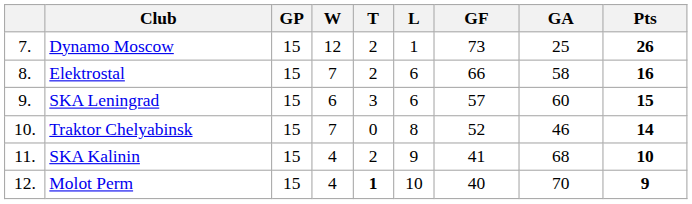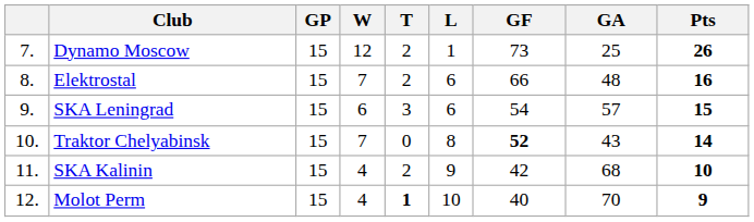 <table class="wikitable">
 <tr>
 <th width="30"></th>
 <th width="200">Club</th>
 <th width="30">GP</th>
 <th width="30">W</th>
 <th width="30">T</th>
 <th width="30">L</th>
 <th width="70">GF</th>
 <th width="70">GA</th>
 <th width="70">Pts</th>
 </tr>
 <tr bgcolor="#FFFFFF" align="center">
 <td>7.</td>
 <td align="left"><a href='#'>Dynamo Moscow</a></td>
 <td>15</td>
 <td>12</td>
 <td>2</td>
 <td>1</td>
 <td>73</td>
 <td>25</td>
 <td><strong>26</strong></td>
 </tr>
 <tr bgcolor="#FFFFFF" align="center">
 <td>8.</td>
 <td align="left"><a href='#'>Elektrostal</a></td>
 <td>15</td>
 <td>7</td>
 <td>2</td>
 <td>6</td>
 <td>66</td>
-<td>58</td>
+<td>48</td>
 <td><strong>16</strong></td>
 </tr>
 <tr bgcolor="#FFFFFF" align="center">
 <td>9.</td>
 <td align="left"><a href='#'>SKA Leningrad</a></td>
 <td>15</td>
 <td>6</td>
 <td>3</td>
 <td>6</td>
+<td>54</td>
 <td>57</td>
-<td>60</td>
 <td><strong>15</strong></td>
 </tr>
 <tr bgcolor="#FFFFFF" align="center">
 <td>10.</td>
 <td align="left"><a href='#'>Traktor Chelyabinsk</a></td>
 <td>15</td>
 <td>7</td>
 <td>0</td>
 <td>8</td>
-<td>52</td>
-<td>46</td>
+<td><strong>52</strong></td>
+<td>43</td>
 <td><strong>14</strong></td>
 </tr>
 <tr bgcolor="#FFFFFF" align="center">
 <td>11.</td>
 <td align="left"><a href='#'>SKA Kalinin</a></td>
 <td>15</td>
 <td>4</td>
 <td>2</td>
 <td>9</td>
-<td>41</td>
+<td>42</td>
 <td>68</td>
 <td><strong>10</strong></td>
 </tr>
 <tr bgcolor="#FFFFFF" align="center">
 <td>12.</td>
 <td align="left"><a href='#'>Molot Perm</a></td>
 <td>15</td>
 <td>4</td>
 <td><strong>1</strong></td>
 <td>10</td>
 <td>40</td>
 <td>70</td>
 <td><strong>9</strong></td>
 </tr>
 </table>
